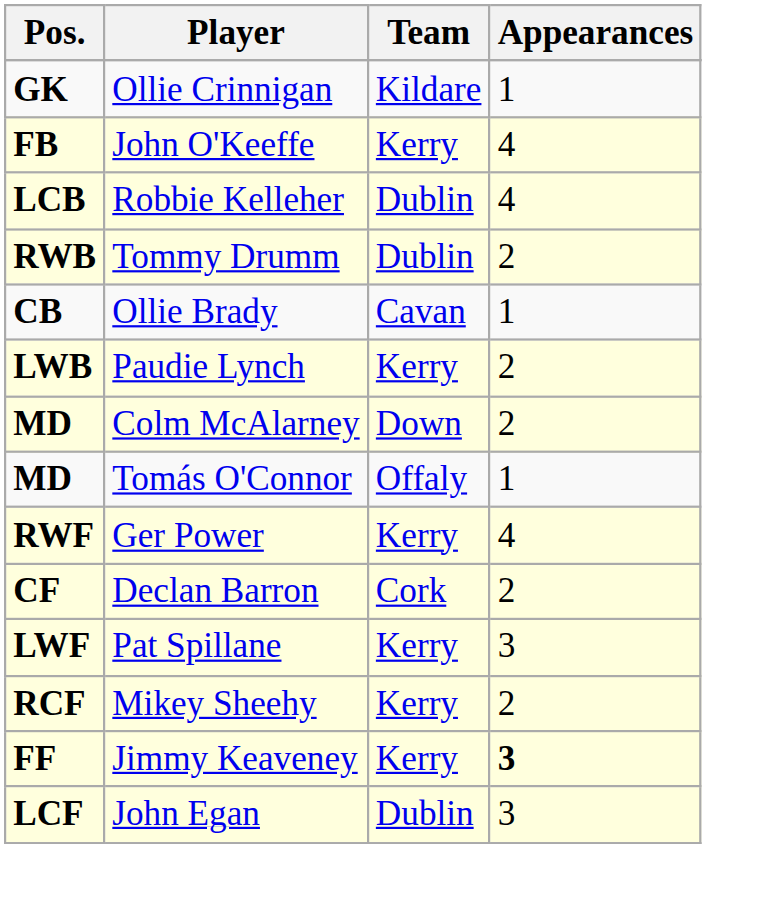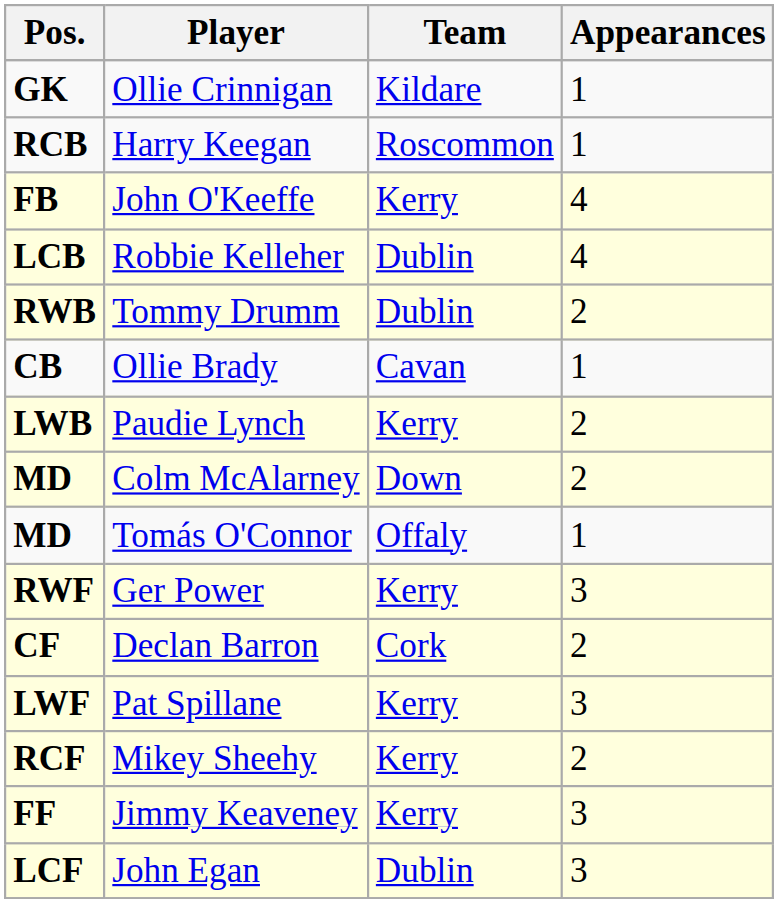 <table class="wikitable">
 <tr>
 <th>Pos.</th>
 <th>Player</th>
 <th>Team</th>
 <th>Appearances</th>
 </tr>
 <tr>
 </tr>
 <tr>
 <td><strong>GK</strong></td>
 <td> <a href='#'>Ollie Crinnigan</a></td>
 <td><a href='#'>Kildare</a></td>
+<td>1</td>
+</tr>
+<tr>
+<td><strong>RCB</strong></td>
+<td> <a href='#'>Harry Keegan</a></td>
+<td><a href='#'>Roscommon</a></td>
 <td>1</td>
 </tr>
 <tr bgcolor=#FFFFDD>
 <td><strong>FB</strong></td>
 <td> <a href='#'>John O'Keeffe</a></td>
 <td><a href='#'>Kerry</a></td>
 <td>4</td>
 </tr>
 <tr bgcolor=#FFFFDD>
 <td><strong>LCB</strong></td>
 <td> <a href='#'>Robbie Kelleher</a></td>
 <td><a href='#'>Dublin</a></td>
 <td>4</td>
 </tr>
 <tr bgcolor=#FFFFDD>
 <td><strong>RWB</strong></td>
 <td> <a href='#'>Tommy Drumm</a></td>
 <td><a href='#'>Dublin</a></td>
 <td>2</td>
 </tr>
 <tr>
 <td><strong>CB</strong></td>
 <td> <a href='#'>Ollie Brady</a></td>
 <td><a href='#'>Cavan</a></td>
 <td>1</td>
 </tr>
 <tr bgcolor=#FFFFDD>
 <td><strong>LWB</strong></td>
 <td> <a href='#'>Paudie Lynch</a></td>
 <td><a href='#'>Kerry</a></td>
 <td>2</td>
 </tr>
 <tr bgcolor=#FFFFDD>
 <td><strong>MD</strong></td>
 <td> <a href='#'>Colm McAlarney</a></td>
 <td><a href='#'>Down</a></td>
 <td>2</td>
 </tr>
 <tr>
 <td><strong>MD</strong></td>
 <td> <a href='#'>Tomás O'Connor</a></td>
 <td><a href='#'>Offaly</a></td>
 <td>1</td>
 </tr>
 <tr bgcolor=#FFFFDD>
 <td><strong>RWF</strong></td>
 <td> <a href='#'>Ger Power</a></td>
 <td><a href='#'>Kerry</a></td>
-<td>4</td>
+<td>3</td>
 </tr>
 <tr bgcolor=#FFFFDD>
 <td><strong>CF</strong></td>
 <td> <a href='#'>Declan Barron</a></td>
 <td><a href='#'>Cork</a></td>
 <td>2</td>
 </tr>
 <tr bgcolor=#FFFFDD>
 <td><strong>LWF</strong></td>
 <td> <a href='#'>Pat Spillane</a></td>
 <td><a href='#'>Kerry</a></td>
 <td>3</td>
 </tr>
 <tr bgcolor=#FFFFDD>
 <td><strong>RCF</strong></td>
 <td> <a href='#'>Mikey Sheehy</a></td>
 <td><a href='#'>Kerry</a></td>
 <td>2</td>
 </tr>
 <tr bgcolor=#FFFFDD>
 <td><strong>FF</strong></td>
 <td> <a href='#'>Jimmy Keaveney</a></td>
 <td><a href='#'>Kerry</a></td>
-<td><strong>3</strong></td>
+<td>3</td>
 </tr>
 <tr bgcolor=#FFFFDD>
 <td><strong>LCF</strong></td>
 <td> <a href='#'>John Egan</a></td>
 <td><a href='#'>Dublin</a></td>
 <td>3</td>
 </tr>
 <tr>
 </tr>
 </table>
